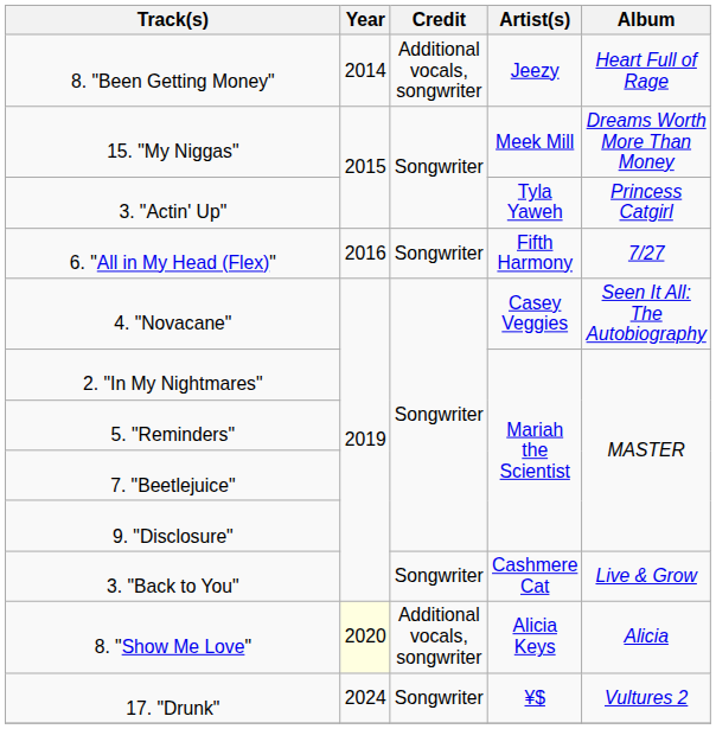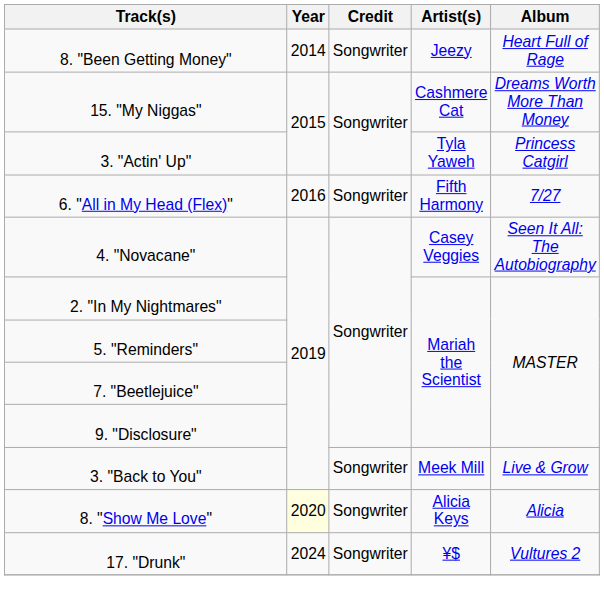 <table class="wikitable plainrowheaders" style="text-align:center;">
 <tr>
 <th scope="col" style="width:24em;">Track(s)</th>
 <th scope="col" style="width:1em;">Year</th>
 <th scope="col">Credit</th>
 <th scope="col">Artist(s)</th>
 <th scope="col">Album</th>
 </tr>
 <tr>
 <td><br>8. "Been Getting Money"<br></td>
 <td>2014</td>
-<td>Additional vocals, songwriter</td>
+<td>Songwriter</td>
 <td><a href='#'>Jeezy</a></td>
 <td><em><a href='#'>Heart Full of Rage</a></em></td>
 </tr>
 <tr>
 <td><br>15. "My Niggas"<br></td>
 <td rowspan="2">2015</td>
 <td rowspan="2">Songwriter</td>
-<td><a href='#'>Meek Mill</a></td>
+<td><a href='#'>Cashmere Cat</a></td>
 <td><em><a href='#'>Dreams Worth More Than Money</a></em></td>
 </tr>
 <tr>
 <td><br>3. "Actin' Up"<br></td>
 <td><a href='#'>Tyla Yaweh</a></td>
 <td><em><a href='#'>Princess Catgirl</a></em></td>
 </tr>
 <tr>
 <td><br>6. "<a href='#'>All in My Head (Flex)</a>"<br></td>
 <td>2016</td>
 <td>Songwriter</td>
 <td><a href='#'>Fifth Harmony</a></td>
 <td><em><a href='#'>7/27</a></em></td>
 </tr>
 <tr>
 <td><br>4. "Novacane"</td>
 <td rowspan="6">2019</td>
 <td rowspan="5">Songwriter</td>
 <td><a href='#'>Casey Veggies</a></td>
 <td><em><a href='#'>Seen It All: The Autobiography</a></em></td>
 </tr>
 <tr>
 <td><br>2. "In My Nightmares"</td>
 <td rowspan="4"><a href='#'>Mariah the Scientist</a></td>
 <td rowspan="4"><em>MASTER</em></td>
 </tr>
 <tr>
 <td><br>5. "Reminders"</td>
 </tr>
 <tr>
 <td><br>7. "Beetlejuice"</td>
 </tr>
 <tr>
 <td><br>9. "Disclosure"<br></td>
 </tr>
 <tr>
 <td><br>3. "Back to You"</td>
 <td>Songwriter</td>
-<td><a href='#'>Cashmere Cat</a></td>
+<td><a href='#'>Meek Mill</a></td>
 <td><em><a href='#'>Live & Grow</a></em></td>
 </tr>
 <tr>
 <td><br>8. "<a href='#'>Show Me Love</a>" <br></td>
 <td style="background: lightyellow;">2020</td>
-<td>Additional vocals, songwriter</td>
+<td>Songwriter</td>
 <td><a href='#'>Alicia Keys</a></td>
 <td><em><a href='#'>Alicia</a></em></td>
 </tr>
 <tr>
 <td><br>17. "Drunk"</td>
 <td>2024</td>
 <td>Songwriter</td>
 <td><a href='#'>¥$</a></td>
 <td><em><a href='#'>Vultures 2</a></em></td>
 </tr>
 <tr>
 </tr>
 </table>
